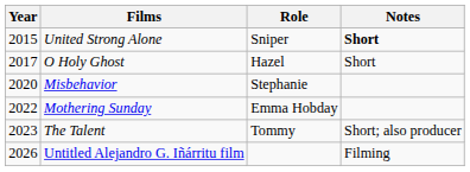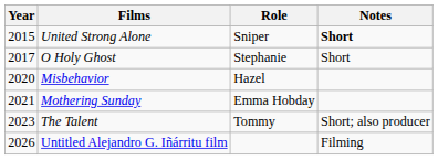 <table class="wikitable">
 <tr>
 <th>Year</th>
 <th>Films</th>
 <th>Role</th>
 <th>Notes</th>
 </tr>
 <tr>
 <td>2015</td>
 <td><em>United Strong Alone</em></td>
 <td>Sniper</td>
 <td><strong>Short</strong></td>
 </tr>
 <tr>
 <td>2017</td>
 <td><em>O Holy Ghost</em></td>
-<td>Hazel</td>
+<td>Stephanie</td>
 <td>Short</td>
 </tr>
 <tr>
 <td>2020</td>
 <td><em><a href='#'>Misbehavior</a></em></td>
-<td>Stephanie</td>
+<td>Hazel</td>
 <td></td>
 </tr>
 <tr>
-<td>2022</td>
+<td>2021</td>
 <td><em><a href='#'>Mothering Sunday</a></em></td>
 <td>Emma Hobday</td>
 <td></td>
 </tr>
 <tr>
 <td>2023</td>
 <td><em>The Talent</em></td>
 <td>Tommy</td>
 <td>Short; also producer</td>
 </tr>
 <tr>
 <td>2026</td>
 <td><a href='#'>Untitled Alejandro G. Iñárritu film</a></td>
 <td></td>
 <td>Filming</td>
 </tr>
 </table>
